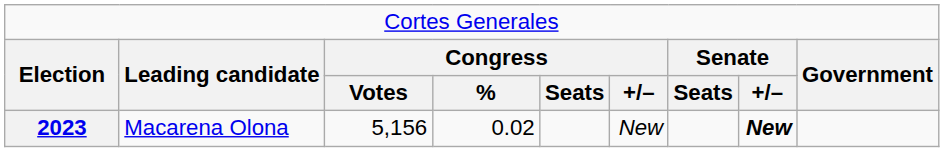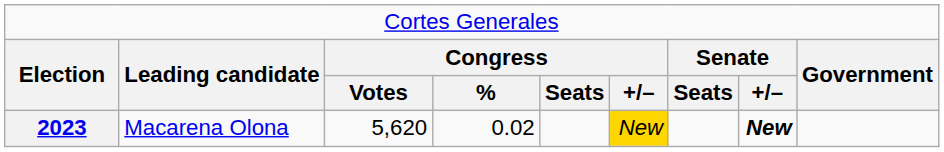 <table class="wikitable" style="text-align:right;">
 <tr>
 <td colspan="9" align="center"><a href='#'>Cortes Generales</a></td>
 </tr>
 <tr>
 <th rowspan="2" width="75">Election</th>
 <th rowspan="2">Leading candidate</th>
 <th colspan="4">Congress</th>
 <th colspan="2">Senate</th>
 <th rowspan="2">Government</th>
 </tr>
 <tr>
 <th width="70">Votes</th>
 <th width="70">%</th>
 <th>Seats</th>
 <th width="35">+/–</th>
 <th>Seats</th>
 <th width="35">+/–</th>
 </tr>
 <tr>
 <th><a href='#'>2023</a></th>
 <td align="left"><a href='#'>Macarena Olona</a></td>
-<td>5,156</td>
+<td>5,620</td>
 <td>0.02</td>
 <td></td>
-<td><em>New</em></td>
+<td style="background: gold;"><em>New</em></td>
 <td></td>
 <td><strong><em>New</em></strong></td>
 <td></td>
 </tr>
 </table>
